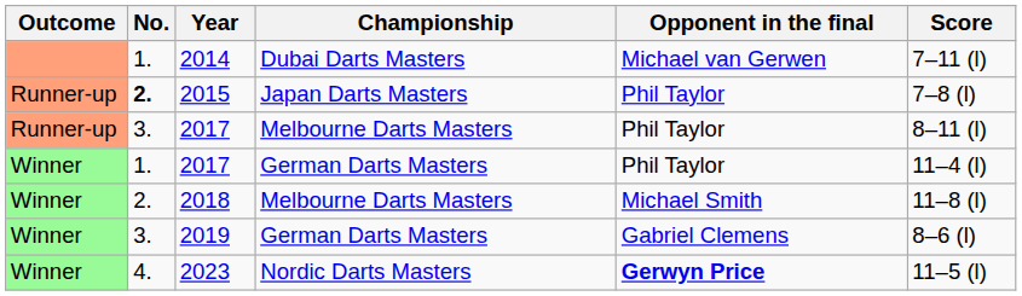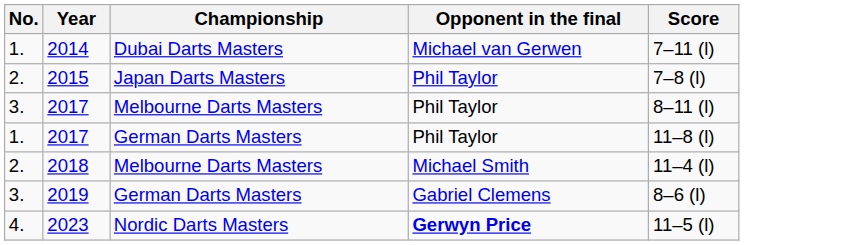 <table class="sortable wikitable">
 <tr>
-<th style="width:80px;">Outcome</th>
 <th style="width:20px;">No.</th>
 <th style="width:50px;">Year</th>
 <th style="width:250px;">Championship</th>
 <th style="width:200px;">Opponent in the final</th>
 <th style="width:70px;">Score</th>
 </tr>
 <tr style=>
-<td style="background:#ffa07a"></td>
 <td>1.</td>
 <td><a href='#'>2014</a></td>
 <td><a href='#'>Dubai Darts Masters</a></td>
 <td> <a href='#'>Michael van Gerwen</a></td>
 <td>7–11 (l)</td>
 </tr>
 <tr>
-<td style="background:#ffa07a">Runner-up</td>
-<td><strong>2.</strong></td>
+<td>2.</td>
 <td><a href='#'>2015</a></td>
 <td><a href='#'>Japan Darts Masters</a></td>
 <td> <a href='#'>Phil Taylor</a></td>
 <td>7–8 (l)</td>
 </tr>
 <tr>
-<td style="background:#ffa07a">Runner-up</td>
 <td>3.</td>
 <td><a href='#'>2017</a></td>
 <td><a href='#'>Melbourne Darts Masters</a></td>
 <td> Phil Taylor</td>
 <td>8–11 (l)</td>
 </tr>
 <tr>
-<td style="background:#98FB98">Winner</td>
 <td>1.</td>
 <td><a href='#'>2017</a></td>
 <td><a href='#'>German Darts Masters</a></td>
 <td> Phil Taylor</td>
-<td>11–4 (l)</td>
+<td>11–8 (l)</td>
 </tr>
 <tr>
-<td style="background:#98FB98">Winner</td>
 <td>2.</td>
 <td><a href='#'>2018</a></td>
 <td><a href='#'>Melbourne Darts Masters</a></td>
 <td> <a href='#'>Michael Smith</a></td>
-<td>11–8 (l)</td>
+<td>11–4 (l)</td>
 </tr>
 <tr>
-<td style="background:#98FB98">Winner</td>
 <td>3.</td>
 <td><a href='#'>2019</a></td>
 <td><a href='#'>German Darts Masters</a></td>
 <td> <a href='#'>Gabriel Clemens</a></td>
 <td>8–6 (l)</td>
 </tr>
 <tr>
-<td style="background:#98FB98">Winner</td>
 <td>4.</td>
 <td><a href='#'>2023</a></td>
 <td><a href='#'>Nordic Darts Masters</a></td>
 <td><strong> <a href='#'>Gerwyn Price</a></strong></td>
 <td>11–5 (l)</td>
 </tr>
 </table>
